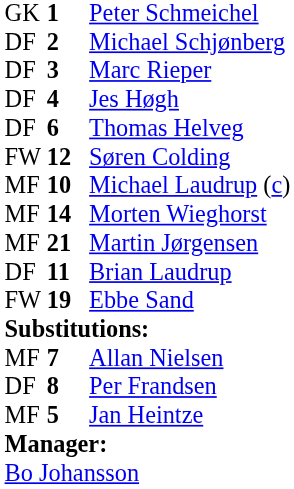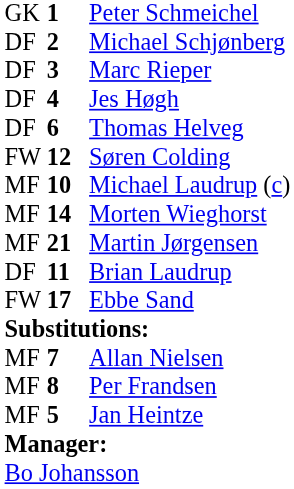 <table cellspacing="0" cellpadding="0" style="font-size:90%; margin:auto;">
 <tr>
 <th width="25"></th>
 <th width="25"></th>
 </tr>
 <tr>
 <td>GK</td>
 <td><strong>1</strong></td>
 <td><a href='#'>Peter Schmeichel</a></td>
 </tr>
 <tr>
 <td>DF</td>
 <td><strong>2</strong></td>
 <td><a href='#'>Michael Schjønberg</a></td>
 </tr>
 <tr>
 <td>DF</td>
 <td><strong>3</strong></td>
 <td><a href='#'>Marc Rieper</a></td>
 <td></td>
 </tr>
 <tr>
 <td>DF</td>
 <td><strong>4</strong></td>
 <td><a href='#'>Jes Høgh</a></td>
 </tr>
 <tr>
 <td>DF</td>
 <td><strong>6</strong></td>
 <td><a href='#'>Thomas Helveg</a></td>
 </tr>
 <tr>
 <td>FW</td>
 <td><strong>12</strong></td>
 <td><a href='#'>Søren Colding</a></td>
 </tr>
 <tr>
 <td>MF</td>
 <td><strong>10</strong></td>
 <td><a href='#'>Michael Laudrup</a> (<a href='#'>c</a>)</td>
 </tr>
 <tr>
 <td>MF</td>
 <td><strong>14</strong></td>
 <td><a href='#'>Morten Wieghorst</a></td>
 <td></td>
 <td></td>
 </tr>
 <tr>
 <td>MF</td>
 <td><strong>21</strong></td>
 <td><a href='#'>Martin Jørgensen</a></td>
 <td></td>
 <td></td>
 </tr>
 <tr>
 <td>DF</td>
 <td><strong>11</strong></td>
 <td><a href='#'>Brian Laudrup</a></td>
 <td></td>
 <td></td>
 </tr>
 <tr>
 <td>FW</td>
-<td><strong>19</strong></td>
+<td><strong>17</strong></td>
 <td><a href='#'>Ebbe Sand</a></td>
 </tr>
 <tr>
 <td colspan=3><strong>Substitutions:</strong></td>
 </tr>
 <tr>
 <td>MF</td>
 <td><strong>7</strong></td>
 <td><a href='#'>Allan Nielsen</a></td>
 <td></td>
 <td></td>
 </tr>
 <tr>
-<td>DF</td>
+<td>MF</td>
 <td><strong>8</strong></td>
 <td><a href='#'>Per Frandsen</a></td>
 <td></td>
 <td></td>
 </tr>
 <tr>
 <td>MF</td>
 <td><strong>5</strong></td>
 <td><a href='#'>Jan Heintze</a></td>
 <td></td>
 <td></td>
 </tr>
 <tr>
 <td colspan=3><strong>Manager:</strong></td>
 </tr>
 <tr>
 <td colspan="4"> <a href='#'>Bo Johansson</a></td>
 </tr>
 </table>
